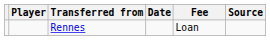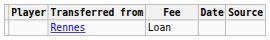 <table class="wikitable plainrowheaders sortable">
 <tr>
 <th></th>
 <th scope="col">Player</th>
 <th>Transferred from</th>
+<th style="width: 65px;">Fee</th>
 <th scope="col">Date</th>
-<th style="width: 65px;">Fee</th>
 <th scope="col">Source</th>
 </tr>
 <tr>
 <td align="center"></td>
 <td></td>
 <td> <a href='#'>Rennes</a></td>
+<td>Loan</td>
 <td></td>
-<td>Loan</td>
 <td></td>
 </tr>
 </table>
